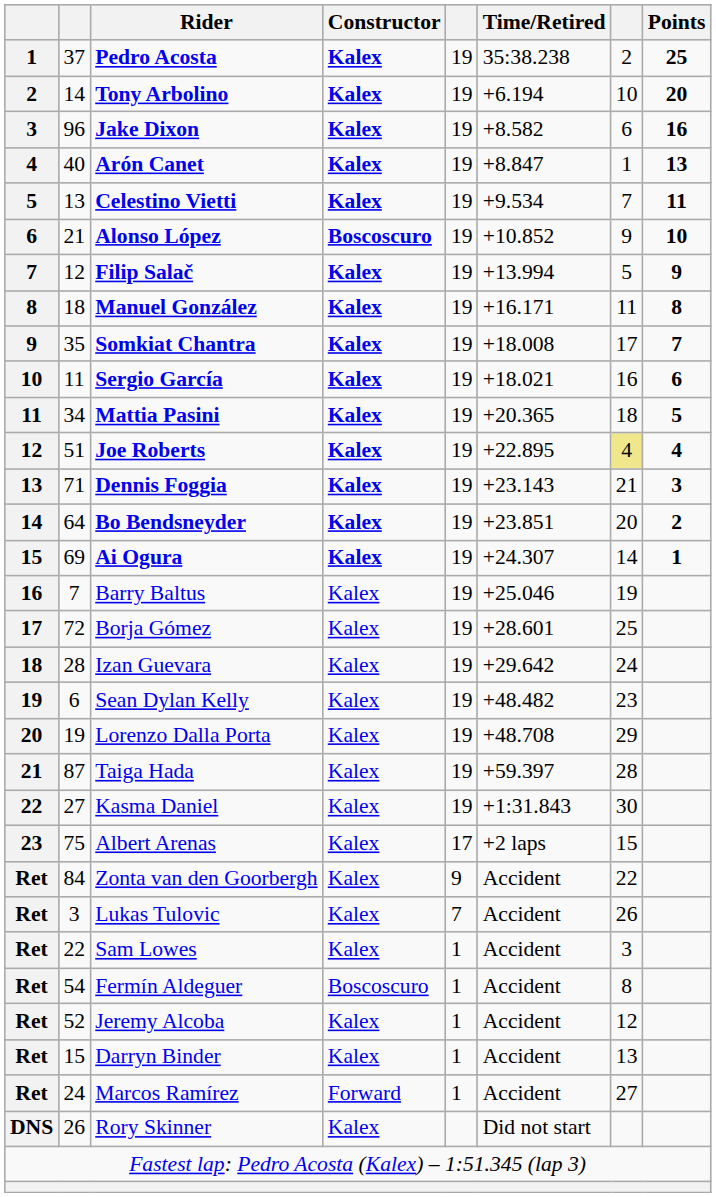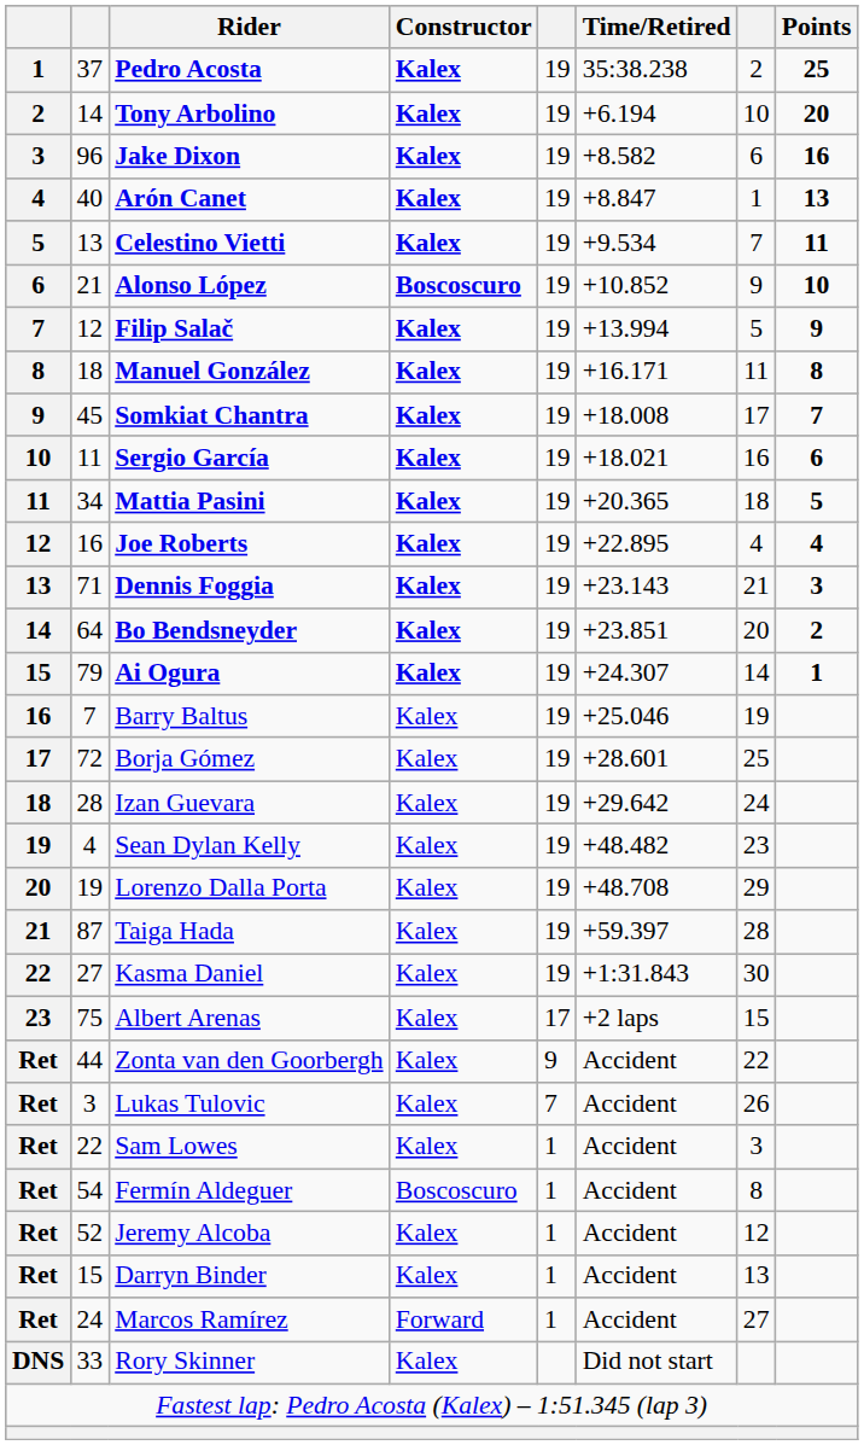 <table class="wikitable sortable" style="font-size: 85%;">
 <tr>
 <th scope="col"></th>
 <th scope="col"></th>
 <th scope="col">Rider</th>
 <th scope="col">Constructor</th>
 <th scope="col" class="unsortable"></th>
 <th scope="col" class="unsortable">Time/Retired</th>
 <th scope="col"></th>
 <th scope="col">Points</th>
 </tr>
 <tr>
 <th scope="row">1</th>
 <td align="center">37</td>
 <td data-sort-value="aco"> <strong><a href='#'>Pedro Acosta</a></strong></td>
 <td><strong><a href='#'>Kalex</a></strong></td>
 <td>19</td>
 <td>35:38.238</td>
 <td align="center">2</td>
 <td align="center"><strong>25</strong></td>
 </tr>
 <tr>
 <th scope="row">2</th>
 <td align="center">14</td>
 <td data-sort-value="arb"> <strong><a href='#'>Tony Arbolino</a></strong></td>
 <td><strong><a href='#'>Kalex</a></strong></td>
 <td>19</td>
 <td>+6.194</td>
 <td align="center">10</td>
 <td align="center"><strong>20</strong></td>
 </tr>
 <tr>
 <th scope="row">3</th>
 <td align="center">96</td>
 <td data-sort-value="dix"> <strong><a href='#'>Jake Dixon</a></strong></td>
 <td><strong><a href='#'>Kalex</a></strong></td>
 <td>19</td>
 <td>+8.582</td>
 <td align="center">6</td>
 <td align="center"><strong>16</strong></td>
 </tr>
 <tr>
 <th scope="row">4</th>
 <td align="center">40</td>
 <td data-sort-value="can"> <strong><a href='#'>Arón Canet</a></strong></td>
 <td><strong><a href='#'>Kalex</a></strong></td>
 <td>19</td>
 <td>+8.847</td>
 <td align="center">1</td>
 <td align="center"><strong>13</strong></td>
 </tr>
 <tr>
 <th scope="row">5</th>
 <td align="center">13</td>
 <td data-sort-value="vie"> <strong><a href='#'>Celestino Vietti</a></strong></td>
 <td><strong><a href='#'>Kalex</a></strong></td>
 <td>19</td>
 <td>+9.534</td>
 <td align="center">7</td>
 <td align="center"><strong>11</strong></td>
 </tr>
 <tr>
 <th scope="row">6</th>
 <td align="center">21</td>
 <td data-sort-value="lop"> <strong><a href='#'>Alonso López</a></strong></td>
 <td><strong><a href='#'>Boscoscuro</a></strong></td>
 <td>19</td>
 <td>+10.852</td>
 <td align="center">9</td>
 <td align="center"><strong>10</strong></td>
 </tr>
 <tr>
 <th scope="row">7</th>
 <td align="center">12</td>
 <td data-sort-value="sal"> <strong><a href='#'>Filip Salač</a></strong></td>
 <td><strong><a href='#'>Kalex</a></strong></td>
 <td>19</td>
 <td>+13.994</td>
 <td align="center">5</td>
 <td align="center"><strong>9</strong></td>
 </tr>
 <tr>
 <th scope="row">8</th>
 <td align="center">18</td>
 <td data-sort-value="gon"> <strong><a href='#'>Manuel González</a></strong></td>
 <td><strong><a href='#'>Kalex</a></strong></td>
 <td>19</td>
 <td>+16.171</td>
 <td align="center">11</td>
 <td align="center"><strong>8</strong></td>
 </tr>
 <tr>
 <th scope="row">9</th>
-<td align="center">35</td>
+<td align="center">45</td>
 <td data-sort-value="cha"> <strong><a href='#'>Somkiat Chantra</a></strong></td>
 <td><strong><a href='#'>Kalex</a></strong></td>
 <td>19</td>
 <td>+18.008</td>
 <td align="center">17</td>
 <td align="center"><strong>7</strong></td>
 </tr>
 <tr>
 <th scope="row">10</th>
 <td align="center">11</td>
 <td data-sort-value="gar"> <strong><a href='#'>Sergio García</a></strong></td>
 <td><strong><a href='#'>Kalex</a></strong></td>
 <td>19</td>
 <td>+18.021</td>
 <td align="center">16</td>
 <td align="center"><strong>6</strong></td>
 </tr>
 <tr>
 <th scope="row">11</th>
 <td align="center">34</td>
 <td data-sort-value="pas"> <strong><a href='#'>Mattia Pasini</a></strong></td>
 <td><strong><a href='#'>Kalex</a></strong></td>
 <td>19</td>
 <td>+20.365</td>
 <td align="center">18</td>
 <td align="center"><strong>5</strong></td>
 </tr>
 <tr>
 <th scope="row">12</th>
-<td align="center">51</td>
+<td align="center">16</td>
 <td data-sort-value="rob"> <strong><a href='#'>Joe Roberts</a></strong></td>
 <td><strong><a href='#'>Kalex</a></strong></td>
 <td>19</td>
 <td>+22.895</td>
-<td align="center" style="background: khaki;">4</td>
+<td align="center">4</td>
 <td align="center"><strong>4</strong></td>
 </tr>
 <tr>
 <th scope="row">13</th>
 <td align="center">71</td>
 <td data-sort-value="fog"> <strong><a href='#'>Dennis Foggia</a></strong></td>
 <td><strong><a href='#'>Kalex</a></strong></td>
 <td>19</td>
 <td>+23.143</td>
 <td align="center">21</td>
 <td align="center"><strong>3</strong></td>
 </tr>
 <tr>
 <th scope="row">14</th>
 <td align="center">64</td>
 <td data-sort-value="ben"> <strong><a href='#'>Bo Bendsneyder</a></strong></td>
 <td><strong><a href='#'>Kalex</a></strong></td>
 <td>19</td>
 <td>+23.851</td>
 <td align="center">20</td>
 <td align="center"><strong>2</strong></td>
 </tr>
 <tr>
 <th scope="row">15</th>
-<td align="center">69</td>
+<td align="center">79</td>
 <td data-sort-value="ogu"> <strong><a href='#'>Ai Ogura</a></strong></td>
 <td><strong><a href='#'>Kalex</a></strong></td>
 <td>19</td>
 <td>+24.307</td>
 <td align="center">14</td>
 <td align="center"><strong>1</strong></td>
 </tr>
 <tr>
 <th scope="row">16</th>
 <td align="center">7</td>
 <td data-sort-value="bal"> <a href='#'>Barry Baltus</a></td>
 <td><a href='#'>Kalex</a></td>
 <td>19</td>
 <td>+25.046</td>
 <td align="center">19</td>
 <td></td>
 </tr>
 <tr>
 <th scope="row">17</th>
 <td align="center">72</td>
 <td data-sort-value="gom"> <a href='#'>Borja Gómez</a></td>
 <td><a href='#'>Kalex</a></td>
 <td>19</td>
 <td>+28.601</td>
 <td align="center">25</td>
 <td></td>
 </tr>
 <tr>
 <th scope="row">18</th>
 <td align="center">28</td>
 <td data-sort-value="gue"> <a href='#'>Izan Guevara</a></td>
 <td><a href='#'>Kalex</a></td>
 <td>19</td>
 <td>+29.642</td>
 <td align="center">24</td>
 <td></td>
 </tr>
 <tr>
 <th scope="row">19</th>
-<td align="center">6</td>
+<td align="center">4</td>
 <td data-sort-value="kel"> <a href='#'>Sean Dylan Kelly</a></td>
 <td><a href='#'>Kalex</a></td>
 <td>19</td>
 <td>+48.482</td>
 <td align="center">23</td>
 <td></td>
 </tr>
 <tr>
 <th scope="row">20</th>
 <td align="center">19</td>
 <td data-sort-value="dal"> <a href='#'>Lorenzo Dalla Porta</a></td>
 <td><a href='#'>Kalex</a></td>
 <td>19</td>
 <td>+48.708</td>
 <td align="center">29</td>
 <td></td>
 </tr>
 <tr>
 <th scope="row">21</th>
 <td align="center">87</td>
 <td data-sort-value="had"> <a href='#'>Taiga Hada</a></td>
 <td><a href='#'>Kalex</a></td>
 <td>19</td>
 <td>+59.397</td>
 <td align="center">28</td>
 <td align="center"></td>
 </tr>
 <tr>
 <th scope="row">22</th>
 <td align="center">27</td>
 <td data-sort-value="kas"> <a href='#'>Kasma Daniel</a></td>
 <td><a href='#'>Kalex</a></td>
 <td>19</td>
 <td>+1:31.843</td>
 <td align="center">30</td>
 <td align="center"></td>
 </tr>
 <tr>
 <th scope="row">23</th>
 <td align="center">75</td>
 <td data-sort-value="are"> <a href='#'>Albert Arenas</a></td>
 <td><a href='#'>Kalex</a></td>
 <td>17</td>
 <td>+2 laps</td>
 <td align="center">15</td>
 <td align="center"></td>
 </tr>
 <tr>
 <th scope="row">Ret</th>
-<td align="center">84</td>
+<td align="center">44</td>
 <td data-sort-value="goo"> <a href='#'>Zonta van den Goorbergh</a></td>
 <td><a href='#'>Kalex</a></td>
 <td>9</td>
 <td>Accident</td>
 <td align="center">22</td>
 <td></td>
 </tr>
 <tr>
 <th scope="row">Ret</th>
 <td align="center">3</td>
 <td data-sort-value="tul"> <a href='#'>Lukas Tulovic</a></td>
 <td><a href='#'>Kalex</a></td>
 <td>7</td>
 <td>Accident</td>
 <td align="center">26</td>
 <td align="center"></td>
 </tr>
 <tr>
 <th scope="row">Ret</th>
 <td align="center">22</td>
 <td data-sort-value="low"> <a href='#'>Sam Lowes</a></td>
 <td><a href='#'>Kalex</a></td>
 <td>1</td>
 <td>Accident</td>
 <td align="center">3</td>
 <td></td>
 </tr>
 <tr>
 <th scope="row">Ret</th>
 <td align="center">54</td>
 <td data-sort-value="ald"> <a href='#'>Fermín Aldeguer</a></td>
 <td><a href='#'>Boscoscuro</a></td>
 <td>1</td>
 <td>Accident</td>
 <td align="center">8</td>
 <td></td>
 </tr>
 <tr>
 <th scope="row">Ret</th>
 <td align="center">52</td>
 <td data-sort-value="alc"> <a href='#'>Jeremy Alcoba</a></td>
 <td><a href='#'>Kalex</a></td>
 <td>1</td>
 <td>Accident</td>
 <td align="center">12</td>
 <td></td>
 </tr>
 <tr>
 <th scope="row">Ret</th>
 <td align="center">15</td>
 <td data-sort-value="bin"> <a href='#'>Darryn Binder</a></td>
 <td><a href='#'>Kalex</a></td>
 <td>1</td>
 <td>Accident</td>
 <td align="center">13</td>
 <td></td>
 </tr>
 <tr>
 <th scope="row">Ret</th>
 <td align="center">24</td>
 <td data-sort-value="ram"> <a href='#'>Marcos Ramírez</a></td>
 <td><a href='#'>Forward</a></td>
 <td>1</td>
 <td>Accident</td>
 <td align="center">27</td>
 <td></td>
 </tr>
 <tr>
 <th scope="row">DNS</th>
-<td align="center">26</td>
+<td align="center">33</td>
 <td data-sort-value="ski"> <a href='#'>Rory Skinner</a></td>
 <td><a href='#'>Kalex</a></td>
 <td></td>
 <td>Did not start</td>
 <td></td>
 <td></td>
 </tr>
 <tr class="sortbottom">
 <td colspan="8" style="text-align:center"><em><a href='#'>Fastest lap</a>:  <a href='#'>Pedro Acosta</a> (<a href='#'>Kalex</a>) – 1:51.345 (lap 3)</em></td>
 </tr>
 <tr>
 <th colspan=8></th>
 </tr>
 </table>
